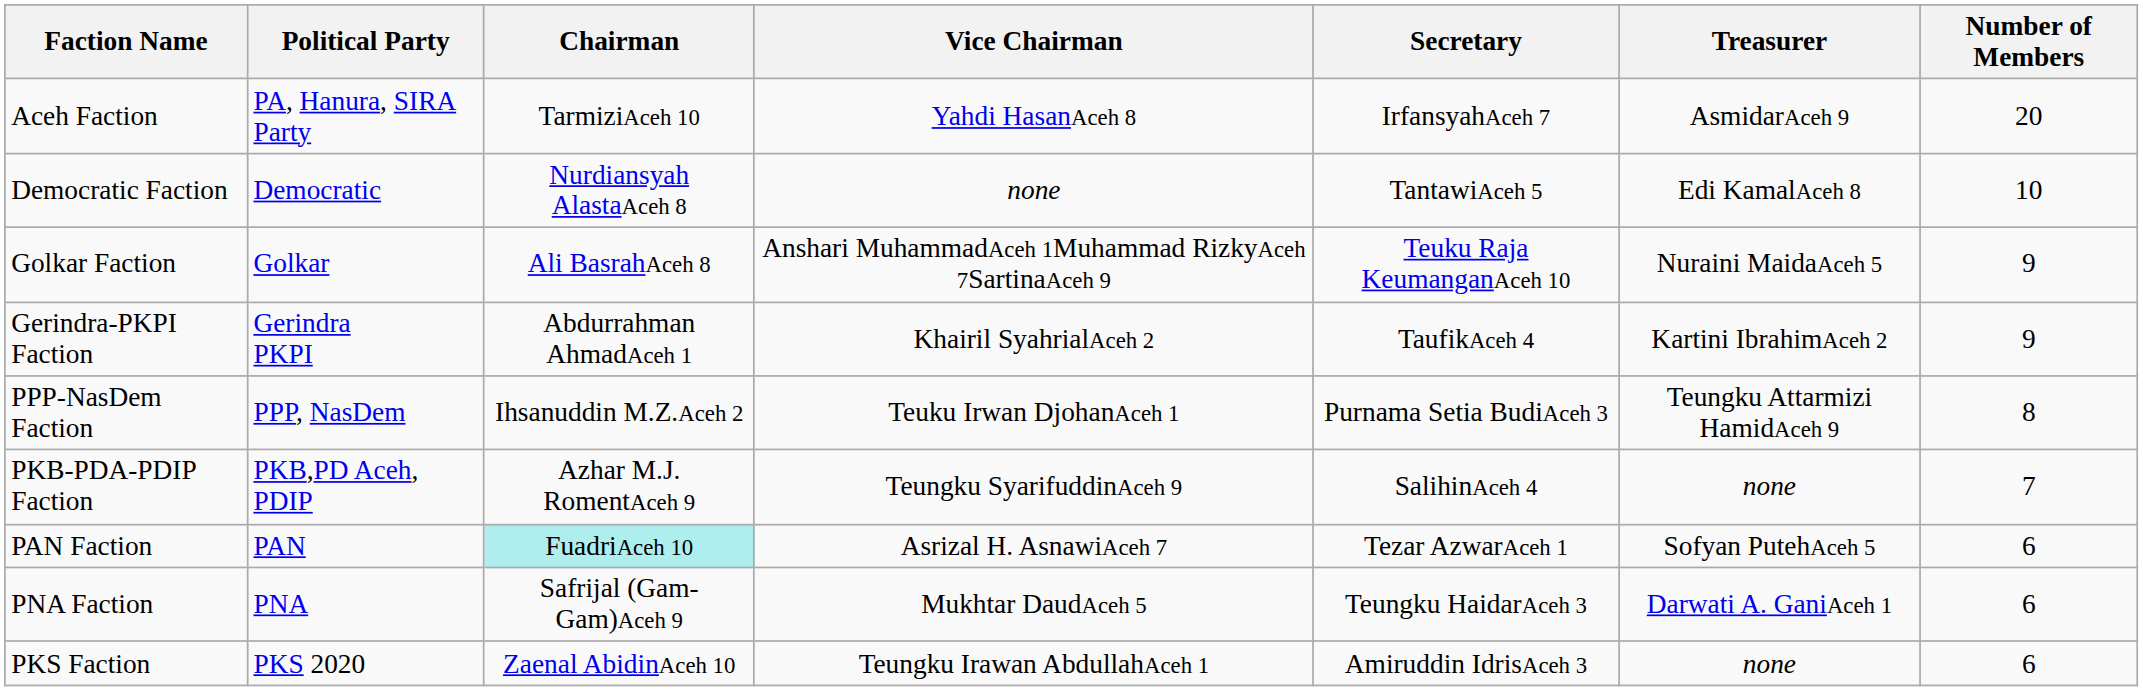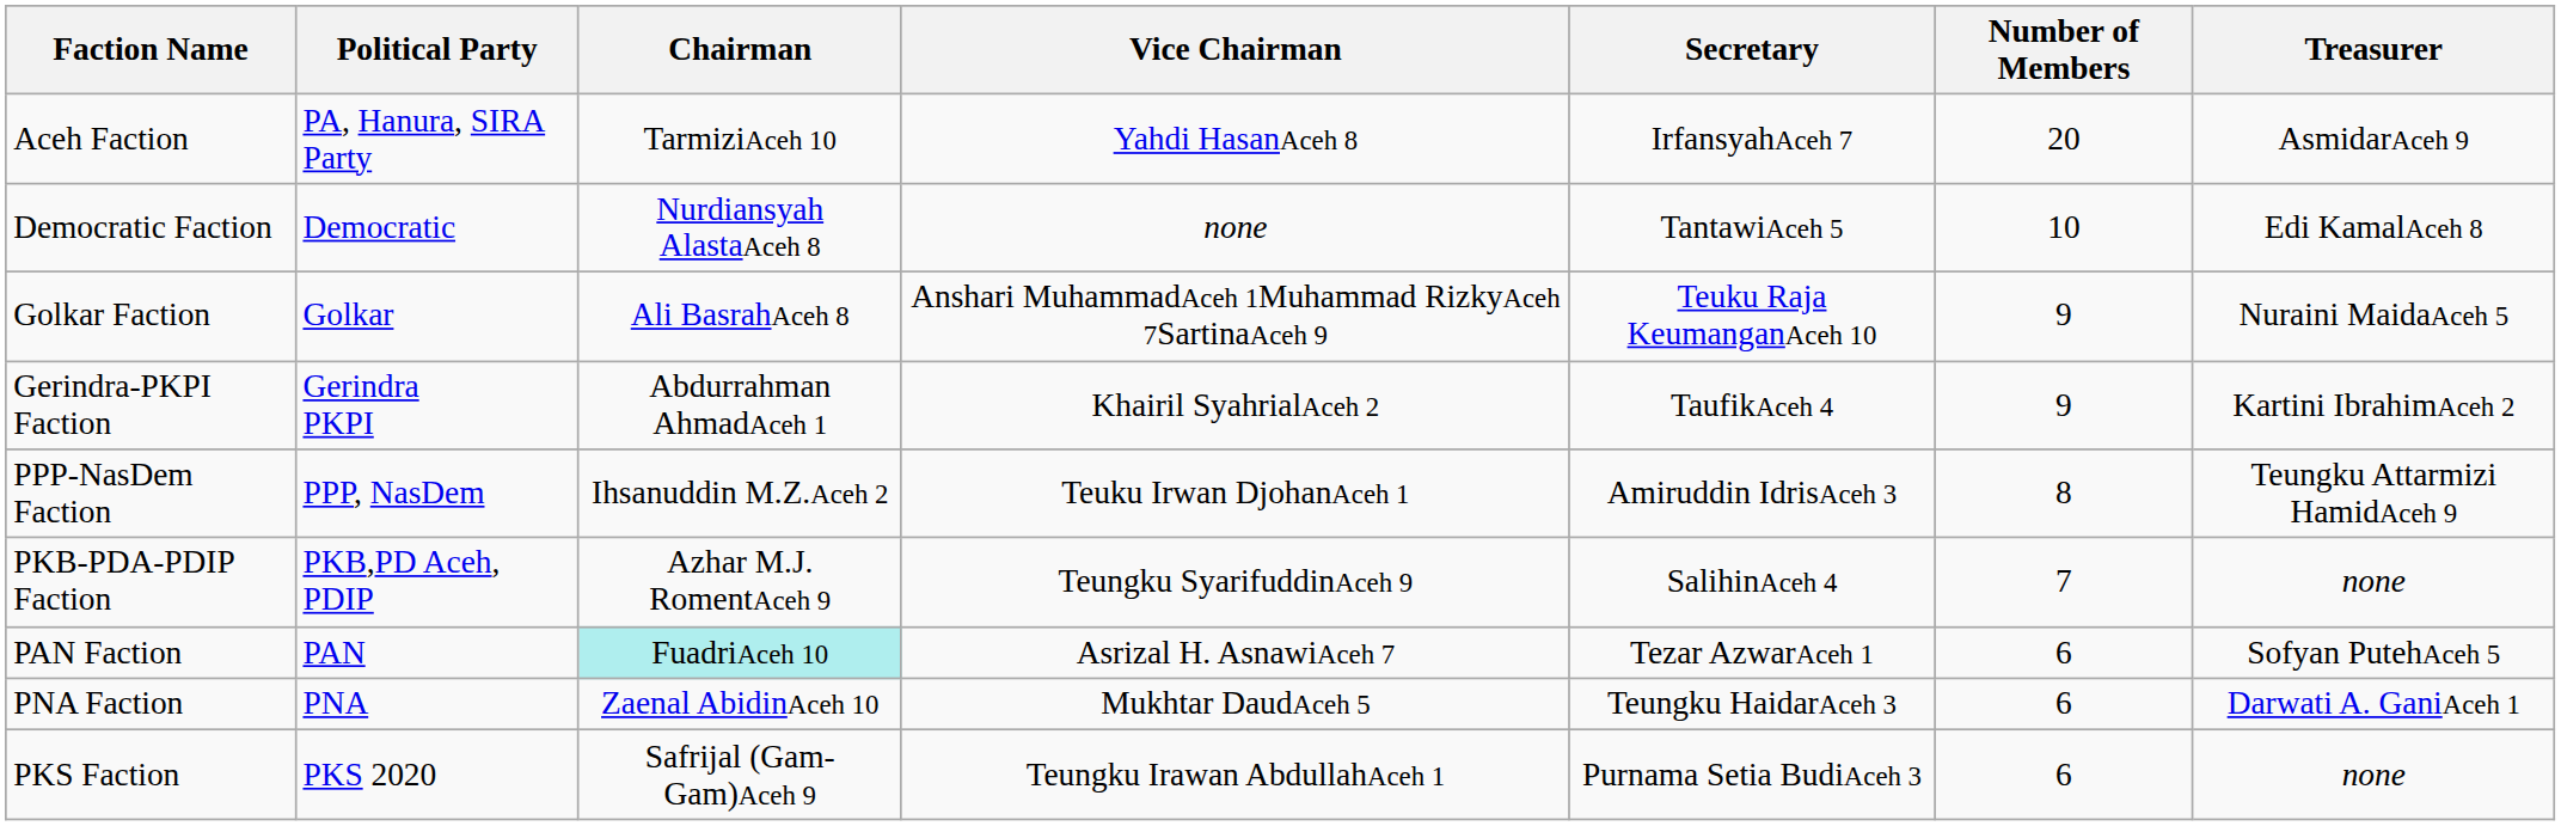 <table class="wikitable">
 <tr>
 <th>Faction Name</th>
 <th>Political Party</th>
 <th>Chairman</th>
 <th>Vice Chairman</th>
 <th>Secretary</th>
+<th>Number of Members</th>
 <th>Treasurer</th>
-<th>Number of Members</th>
 </tr>
 <tr>
 <td>Aceh Faction</td>
 <td><a href='#'>PA</a>, <a href='#'>Hanura</a>, <a href='#'>SIRA Party</a><br></td>
 <td align=center>Tarmizi<small>Aceh 10</small></td>
 <td align=center><a href='#'>Yahdi Hasan</a><small>Aceh 8</small></td>
 <td align=center>Irfansyah<small>Aceh 7</small></td>
+<td align=center>20</td>
 <td align=center>Asmidar<small>Aceh 9</small></td>
-<td align=center>20</td>
 </tr>
 <tr>
 <td>Democratic Faction</td>
 <td><a href='#'>Democratic</a></td>
 <td align=center><a href='#'>Nurdiansyah Alasta</a><small>Aceh 8</small></td>
 <td align=center><em>none</em></td>
 <td align=center>Tantawi<small>Aceh 5</small></td>
+<td align=center>10</td>
 <td align=center>Edi Kamal<small>Aceh 8</small></td>
-<td align=center>10</td>
 </tr>
 <tr>
 <td>Golkar Faction</td>
 <td><a href='#'>Golkar</a></td>
 <td align=center><a href='#'>Ali Basrah</a><small>Aceh 8</small></td>
 <td align=center>Anshari Muhammad<small>Aceh 1</small>Muhammad Rizky<small>Aceh 7</small>Sartina<small>Aceh 9</small></td>
 <td align=center><a href='#'>Teuku Raja Keumangan</a><small>Aceh 10</small></td>
+<td align=center>9</td>
 <td align=center>Nuraini Maida<small>Aceh 5</small></td>
-<td align=center>9</td>
 </tr>
 <tr>
 <td>Gerindra-PKPI Faction</td>
 <td><a href='#'>Gerindra</a><br><a href='#'>PKPI</a></td>
 <td align=center>Abdurrahman Ahmad<small>Aceh 1</small></td>
 <td align=center>Khairil Syahrial<small>Aceh 2</small></td>
 <td align=center>Taufik<small>Aceh 4</small></td>
+<td align=center>9</td>
 <td align=center>Kartini Ibrahim<small>Aceh 2</small></td>
-<td align=center>9</td>
 </tr>
 <tr>
 <td>PPP-NasDem Faction</td>
 <td><a href='#'>PPP</a>, <a href='#'>NasDem</a></td>
 <td align=center>Ihsanuddin M.Z.<small>Aceh 2</small></td>
 <td align=center>Teuku Irwan Djohan<small>Aceh 1</small></td>
-<td align=center>Purnama Setia Budi<small>Aceh 3</small></td>
+<td align=center>Amiruddin Idris<small>Aceh 3</small></td>
+<td align=center>8</td>
 <td align=center>Teungku Attarmizi Hamid<small>Aceh 9</small></td>
-<td align=center>8</td>
 </tr>
 <tr>
 <td>PKB-PDA-PDIP Faction</td>
 <td><a href='#'>PKB</a>,<a href='#'>PD Aceh</a>, <a href='#'>PDIP</a></td>
 <td align=center>Azhar M.J. Roment<small>Aceh 9</small></td>
 <td align=center>Teungku Syarifuddin<small>Aceh 9</small></td>
 <td align=center>Salihin<small>Aceh 4</small></td>
+<td align=center>7</td>
 <td align=center><em>none</em></td>
-<td align=center>7</td>
 </tr>
 <tr>
 <td>PAN Faction</td>
 <td><a href='#'>PAN</a></td>
 <td align=center style="background: paleturquoise;">Fuadri<small>Aceh 10</small></td>
 <td align=center>Asrizal H. Asnawi<small>Aceh 7</small></td>
 <td align=center>Tezar Azwar<small>Aceh 1</small></td>
+<td align=center>6</td>
 <td align=center>Sofyan Puteh<small>Aceh 5</small></td>
-<td align=center>6</td>
 </tr>
 <tr>
 <td>PNA Faction</td>
 <td><a href='#'>PNA</a></td>
-<td align=center>Safrijal (Gam-Gam)<small>Aceh 9</small></td>
+<td align=center><a href='#'>Zaenal Abidin</a><small>Aceh 10</small></td>
 <td align=center>Mukhtar Daud<small>Aceh 5</small></td>
 <td align=center>Teungku Haidar<small>Aceh 3</small></td>
+<td align=center>6</td>
 <td align=center><a href='#'>Darwati A. Gani</a><small>Aceh 1</small></td>
-<td align=center>6</td>
 </tr>
 <tr>
 <td>PKS Faction</td>
 <td><a href='#'>PKS</a> 2020</td>
-<td align=center><a href='#'>Zaenal Abidin</a><small>Aceh 10</small></td>
+<td align=center>Safrijal (Gam-Gam)<small>Aceh 9</small></td>
 <td align=center>Teungku Irawan Abdullah<small>Aceh 1</small></td>
-<td align=center>Amiruddin Idris<small>Aceh 3</small></td>
+<td align=center>Purnama Setia Budi<small>Aceh 3</small></td>
+<td align=center>6</td>
 <td align=center><em>none</em></td>
-<td align=center>6</td>
 </tr>
 </table>
